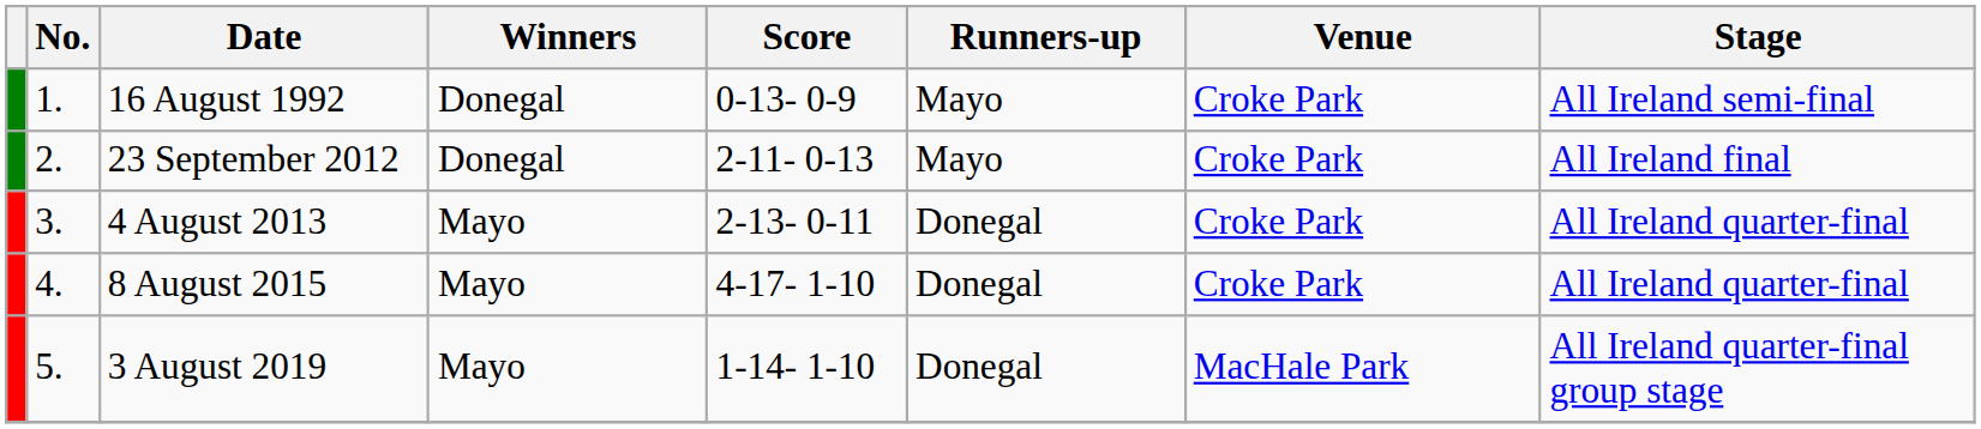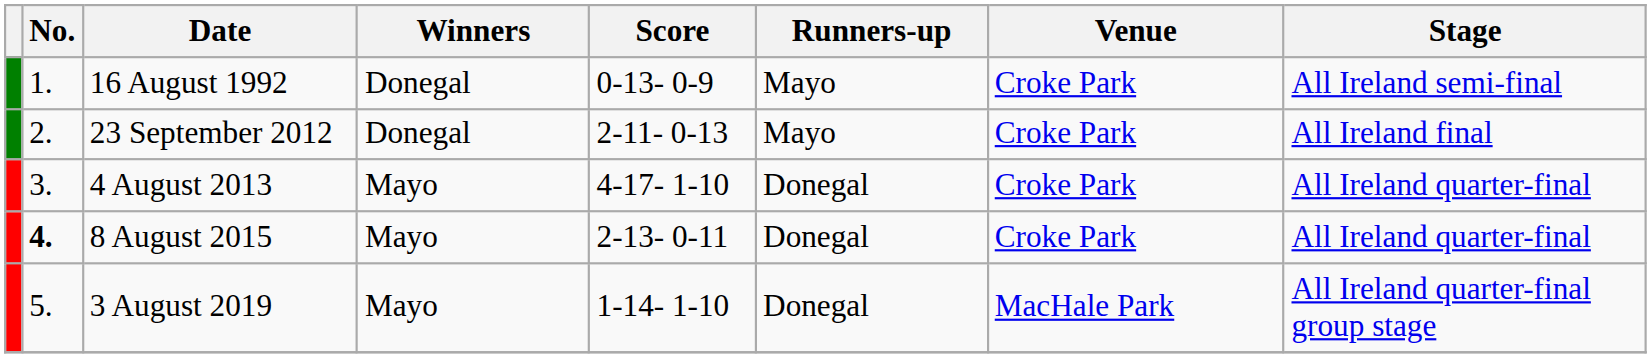 <table class="wikitable" style="font-size:90%">
 <tr>
 <th width=1></th>
 <th width=5>No.</th>
 <th width=120>Date</th>
 <th width=100>Winners</th>
 <th width=70>Score</th>
 <th width=100>Runners-up</th>
 <th width=130>Venue</th>
 <th width=160>Stage</th>
 </tr>
 <tr>
 <td style="background-color:green"></td>
 <td>1.</td>
 <td>16 August 1992</td>
 <td>Donegal</td>
 <td>0-13- 0-9</td>
 <td>Mayo</td>
 <td><a href='#'>Croke Park</a></td>
 <td><a href='#'>All Ireland semi-final</a></td>
 </tr>
 <tr>
 <td style="background-color:green"></td>
 <td>2.</td>
 <td>23 September 2012</td>
 <td>Donegal</td>
 <td>2-11- 0-13</td>
 <td>Mayo</td>
 <td><a href='#'>Croke Park</a></td>
 <td><a href='#'>All Ireland final</a></td>
 </tr>
 <tr>
 <td style="background-color:red"></td>
 <td>3.</td>
 <td>4 August 2013</td>
 <td>Mayo</td>
-<td>2-13- 0-11</td>
+<td>4-17- 1-10</td>
 <td>Donegal</td>
 <td><a href='#'>Croke Park</a></td>
 <td><a href='#'>All Ireland quarter-final</a></td>
 </tr>
 <tr>
 <td style="background-color:red"></td>
-<td>4.</td>
+<td><strong>4.</strong></td>
 <td>8 August 2015</td>
 <td>Mayo</td>
-<td>4-17- 1-10</td>
+<td>2-13- 0-11</td>
 <td>Donegal</td>
 <td><a href='#'>Croke Park</a></td>
 <td><a href='#'>All Ireland quarter-final</a></td>
 </tr>
 <tr>
 <td style="background-color:red"></td>
 <td>5.</td>
 <td>3 August 2019</td>
 <td>Mayo</td>
 <td>1-14- 1-10</td>
 <td>Donegal</td>
 <td><a href='#'>MacHale Park</a></td>
 <td><a href='#'>All Ireland quarter-final group stage</a></td>
 </tr>
 <tr>
 </tr>
 </table>
